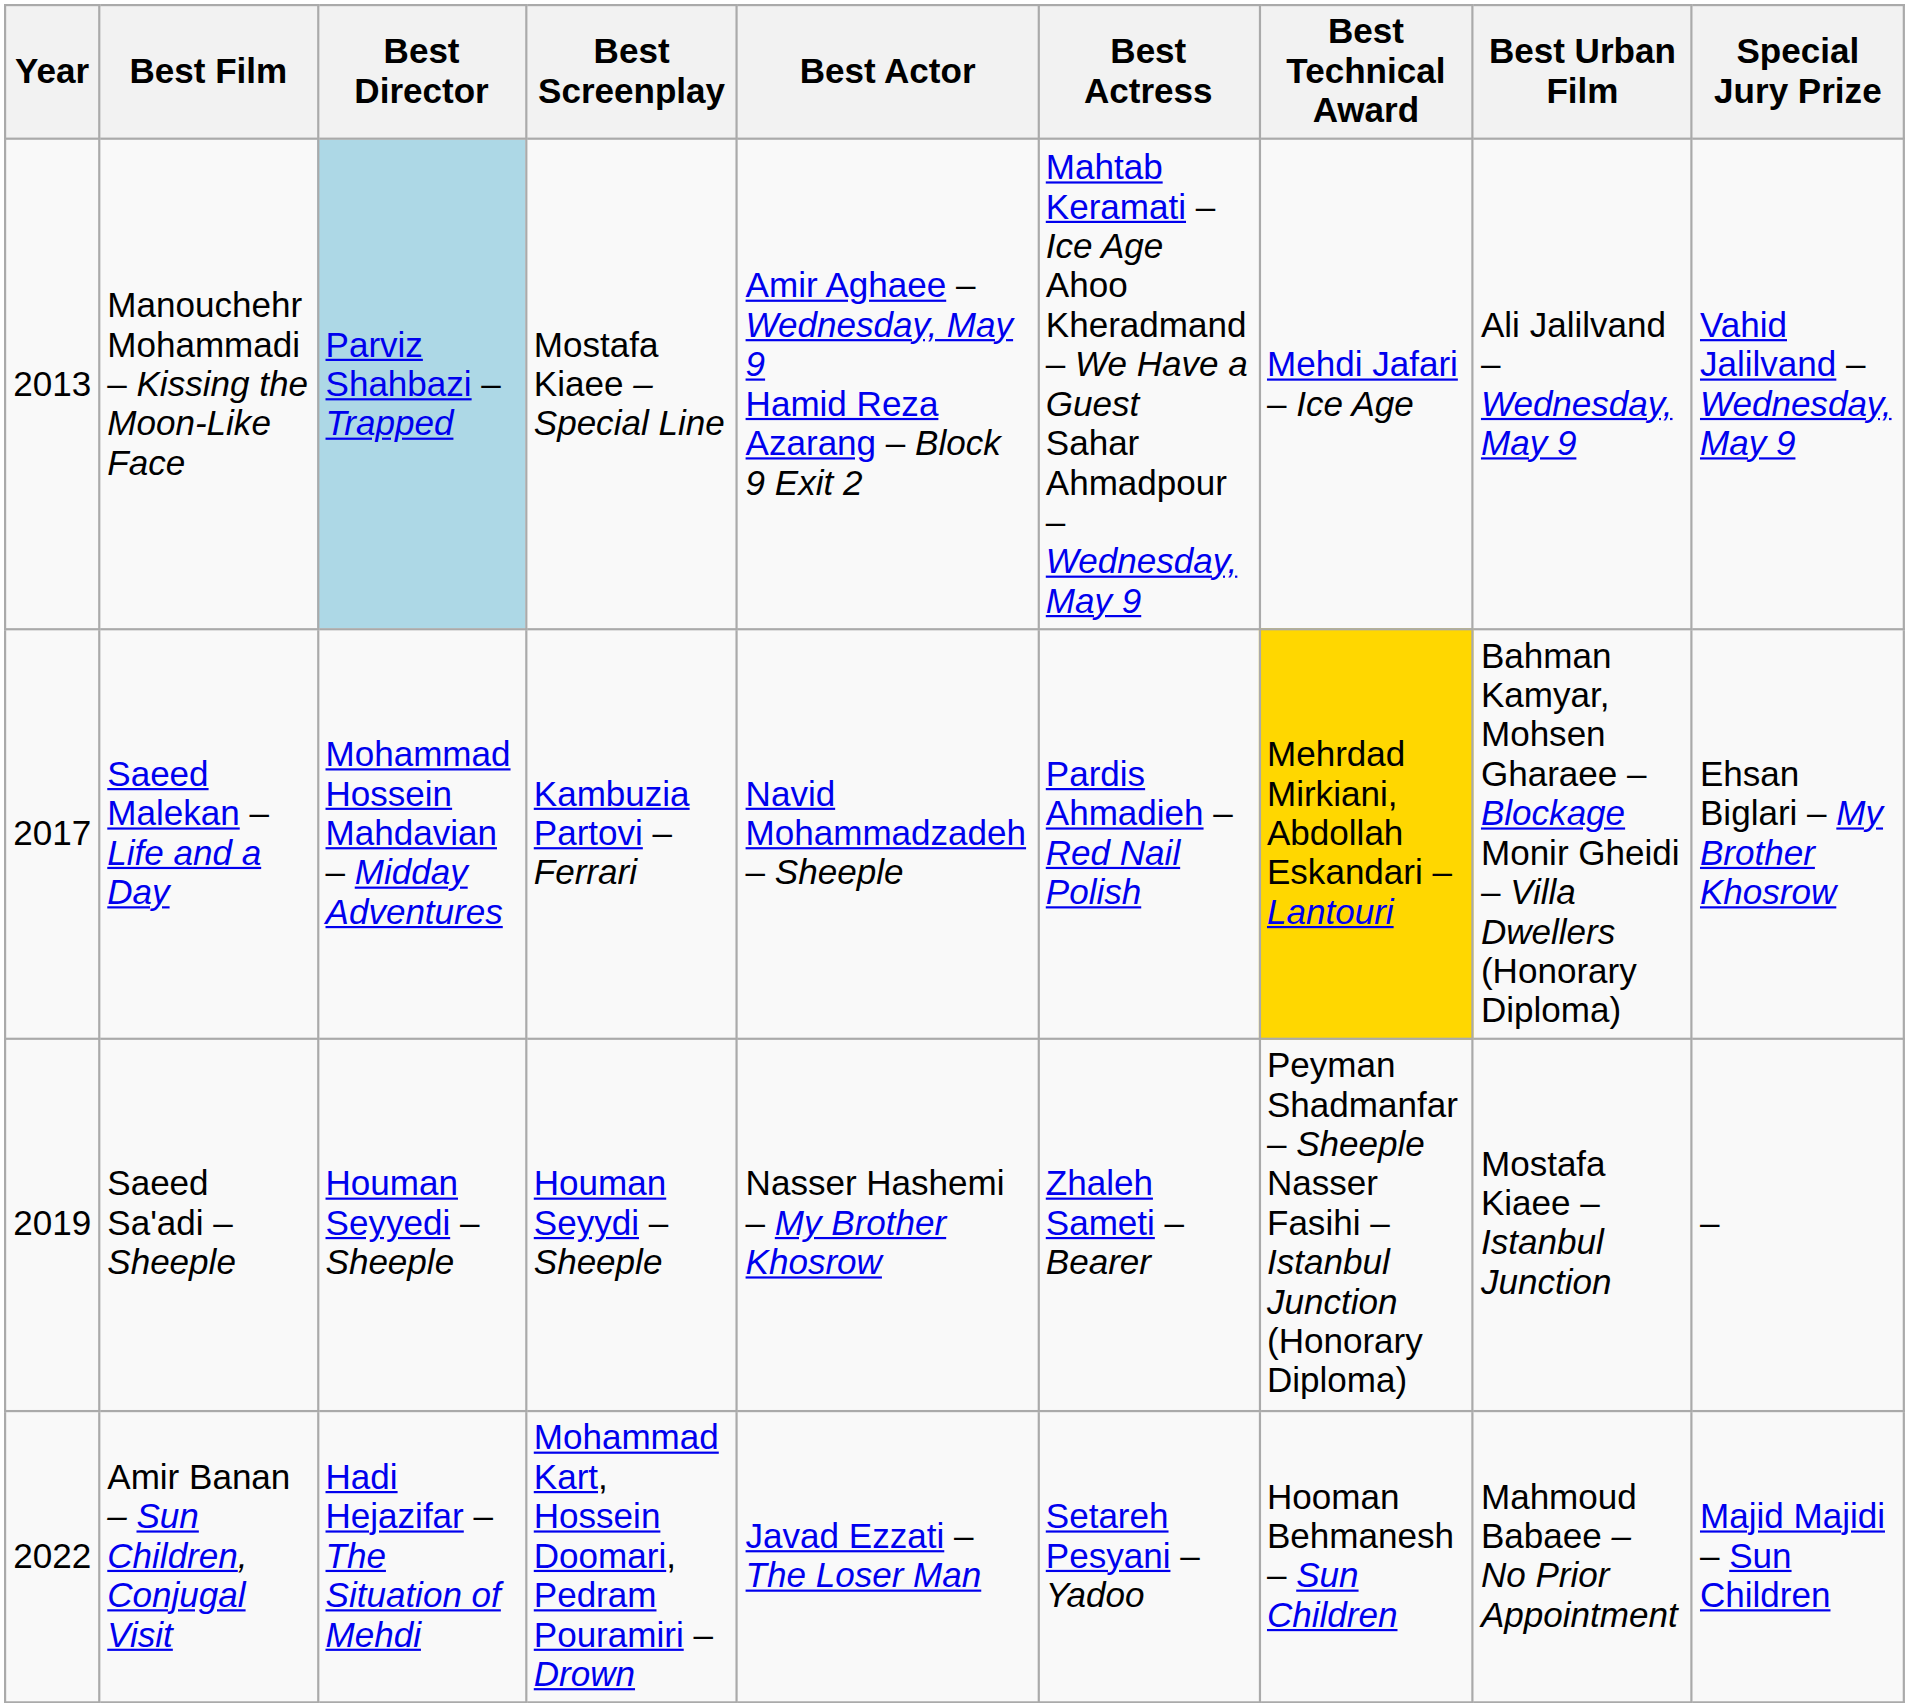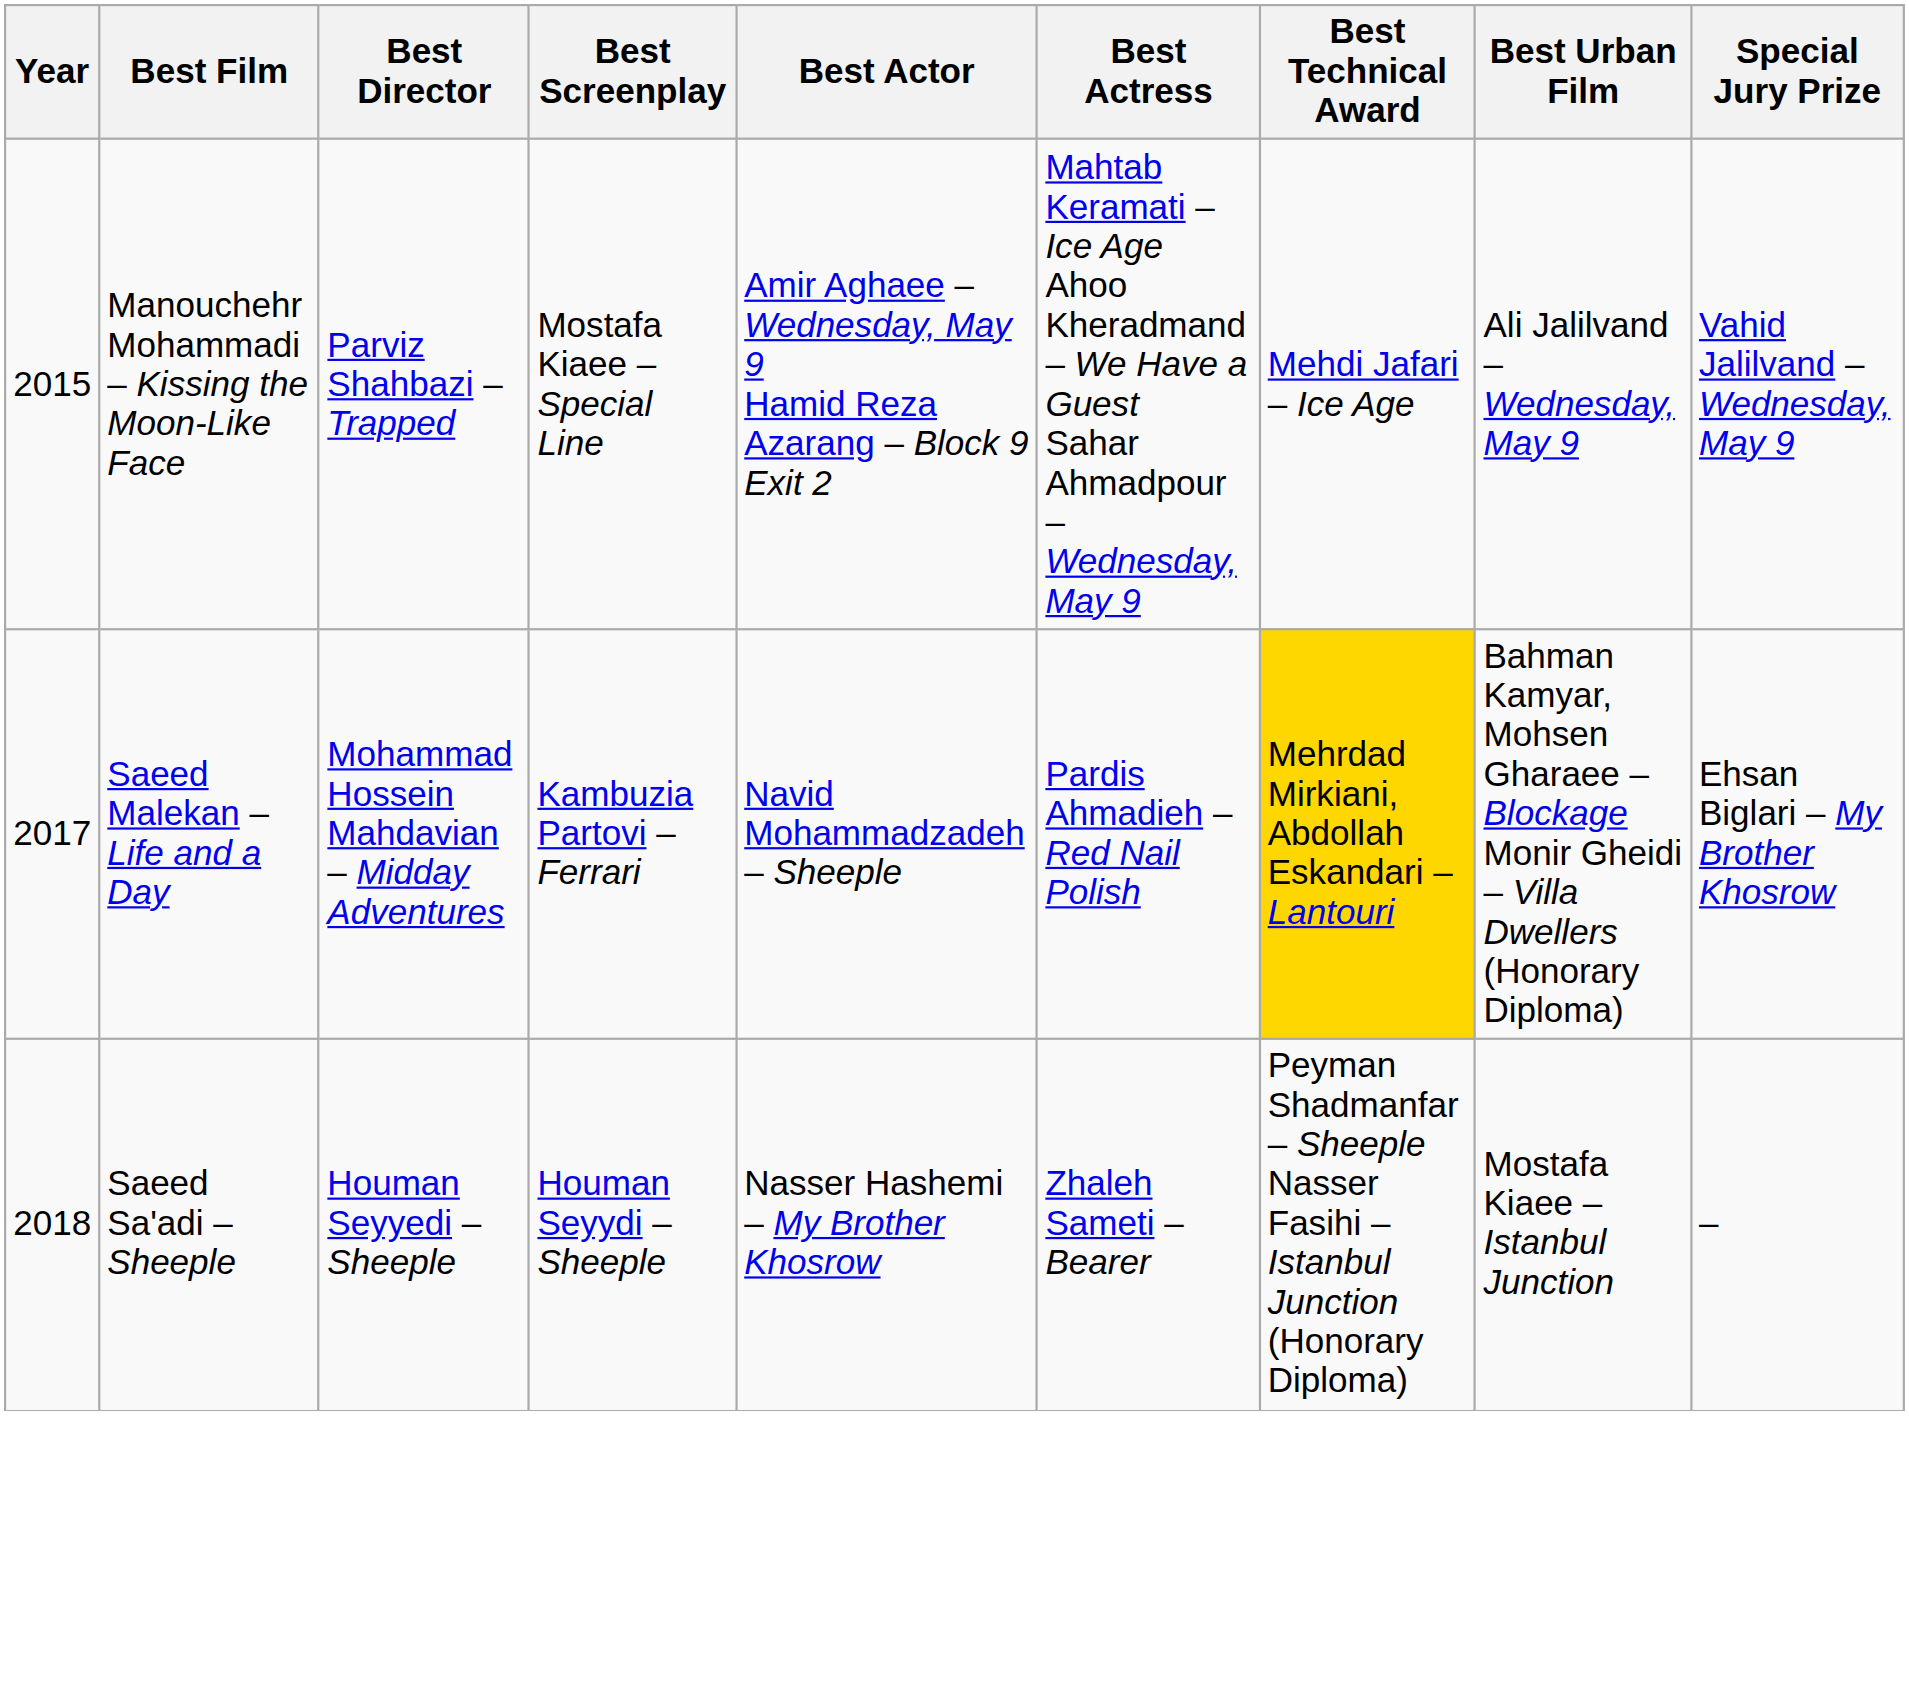 <table class="wikitable">
 <tr>
 <th>Year</th>
 <th>Best Film</th>
 <th>Best Director</th>
 <th>Best Screenplay</th>
 <th>Best Actor</th>
 <th>Best Actress</th>
 <th>Best Technical Award</th>
 <th>Best Urban Film</th>
 <th>Special Jury Prize</th>
 </tr>
 <tr>
-<td>2013</td>
+<td>2015</td>
 <td>Manouchehr Mohammadi – <em>Kissing the Moon-Like Face</em></td>
-<td style="background: lightblue;"><a href='#'>Parviz Shahbazi</a> – <em><a href='#'>Trapped</a></em></td>
+<td><a href='#'>Parviz Shahbazi</a> – <em><a href='#'>Trapped</a></em></td>
 <td>Mostafa Kiaee <em>– Special Line</em></td>
 <td><a href='#'>Amir Aghaee</a> – <em><a href='#'>Wednesday, May 9</a></em><br><a href='#'>Hamid Reza Azarang</a> – <em>Block 9 Exit 2</em></td>
 <td><a href='#'>Mahtab Keramati</a> – <em>Ice Age</em><br>Ahoo Kheradmand – <em>We Have a Guest</em><br>Sahar Ahmadpour –<em><a href='#'>Wednesday, May 9</a></em></td>
 <td><a href='#'>Mehdi Jafari</a> – <em>Ice Age</em></td>
 <td>Ali Jalilvand – <em><a href='#'>Wednesday, May 9</a></em></td>
 <td><a href='#'>Vahid Jalilvand</a> – <em><a href='#'>Wednesday, May 9</a></em></td>
 </tr>
 <tr>
 <td>2017</td>
 <td><a href='#'>Saeed Malekan</a> – <em><a href='#'>Life and a Day</a></em></td>
 <td><a href='#'>Mohammad Hossein Mahdavian</a> – <em><a href='#'>Midday Adventures</a></em></td>
 <td><a href='#'>Kambuzia Partovi</a> – <em>Ferrari</em></td>
 <td><a href='#'>Navid Mohammadzadeh</a> – <em>Sheeple</em></td>
 <td><a href='#'>Pardis Ahmadieh</a> – <em><a href='#'>Red Nail Polish</a></em></td>
 <td style="background: gold;">Mehrdad Mirkiani, Abdollah Eskandari – <em><a href='#'>Lantouri</a></em></td>
 <td>Bahman Kamyar, Mohsen Gharaee – <em><a href='#'>Blockage</a></em><br>Monir Gheidi – <em>Villa Dwellers</em> (Honorary Diploma)</td>
 <td>Ehsan Biglari – <em><a href='#'>My Brother Khosrow</a></em></td>
 </tr>
 <tr>
-<td>2019</td>
+<td>2018</td>
 <td>Saeed Sa'adi – <em>Sheeple</em></td>
 <td><a href='#'>Houman Seyyedi</a> – <em>Sheeple</em></td>
 <td><a href='#'>Houman Seyydi</a> – <em>Sheeple</em></td>
 <td>Nasser Hashemi – <em><a href='#'>My Brother Khosrow</a></em></td>
 <td><a href='#'>Zhaleh Sameti</a> – <em>Bearer</em></td>
 <td>Peyman Shadmanfar – <em>Sheeple</em><br>Nasser Fasihi – <em>Istanbul Junction</em> (Honorary Diploma)</td>
 <td>Mostafa Kiaee – <em>Istanbul Junction</em></td>
 <td>–</td>
 </tr>
-<tr>
-<td>2022</td>
-<td>Amir Banan <em>– <a href='#'>Sun Children</a>, <a href='#'>Conjugal Visit</a></em></td>
-<td><a href='#'>Hadi Hejazifar</a> – <em><a href='#'>The Situation of Mehdi</a></em></td>
-<td><a href='#'>Mohammad Kart</a>, <a href='#'>Hossein Doomari</a>, <a href='#'>Pedram Pouramiri</a> – <a href='#'><em>Drown</em></a></td>
-<td><a href='#'>Javad Ezzati</a> – <em><a href='#'>The Loser Man</a></em></td>
-<td><a href='#'>Setareh Pesyani</a> – <em>Yadoo</em></td>
-<td>Hooman Behmanesh – <em><a href='#'>Sun Children</a></em></td>
-<td>Mahmoud Babaee <em>– No Prior Appointment</em></td>
-<td><a href='#'>Majid Majidi</a> – <a href='#'>Sun Children</a></td>
-</tr>
 </table>
